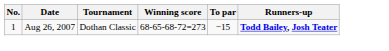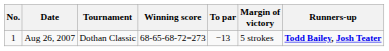 <table class="wikitable" style="font-size:95%;">
 <tr>
 <th>No.</th>
 <th>Date</th>
 <th>Tournament</th>
 <th>Winning score</th>
 <th>To par</th>
+<th>Margin of<br>victory</th>
 <th>Runners-up</th>
 </tr>
 <tr>
 <td align=center>1</td>
 <td align=right>Aug 26, 2007</td>
 <td>Dothan Classic</td>
 <td align=right>68-65-68-72=273</td>
-<td align=center>−15</td>
+<td align=center>−13</td>
+<td>5 strokes</td>
 <td><strong> <a href='#'>Todd Bailey</a>,  <a href='#'>Josh Teater</a></strong></td>
 </tr>
 </table>
